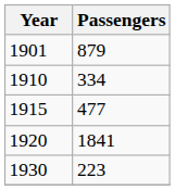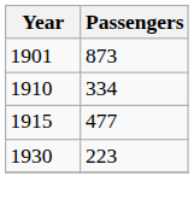 <table class="wikitable">
 <tr>
 <th width=50>Year</th>
 <th>Passengers</th>
 </tr>
 <tr>
 <td>1901</td>
-<td>879</td>
+<td>873</td>
 </tr>
 <tr>
 <td>1910</td>
 <td>334</td>
 </tr>
 <tr>
 <td>1915</td>
 <td>477</td>
 </tr>
 <tr>
-<td>1920</td>
-<td>1841</td>
-</tr>
-<tr>
 <td>1930</td>
 <td>223</td>
 </tr>
 <tr>
 </tr>
 </table>
